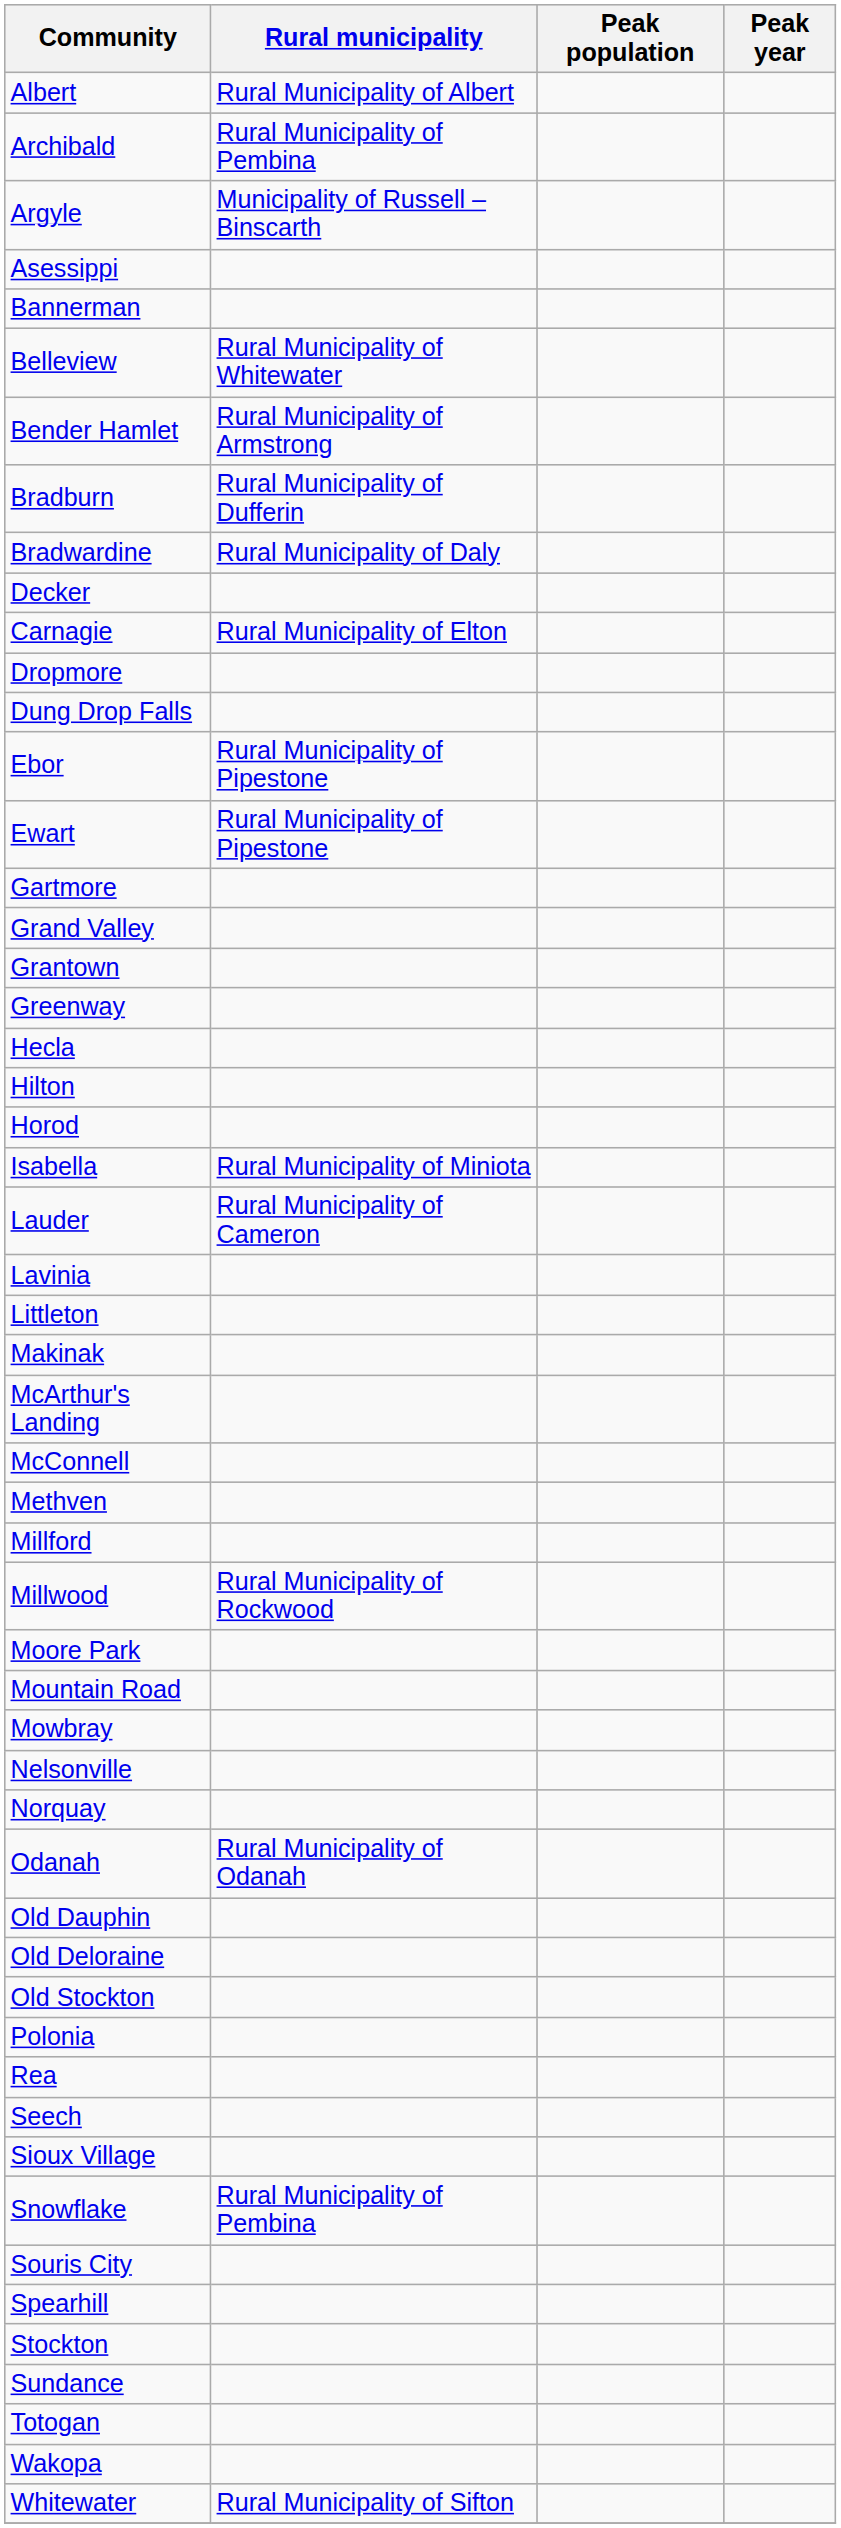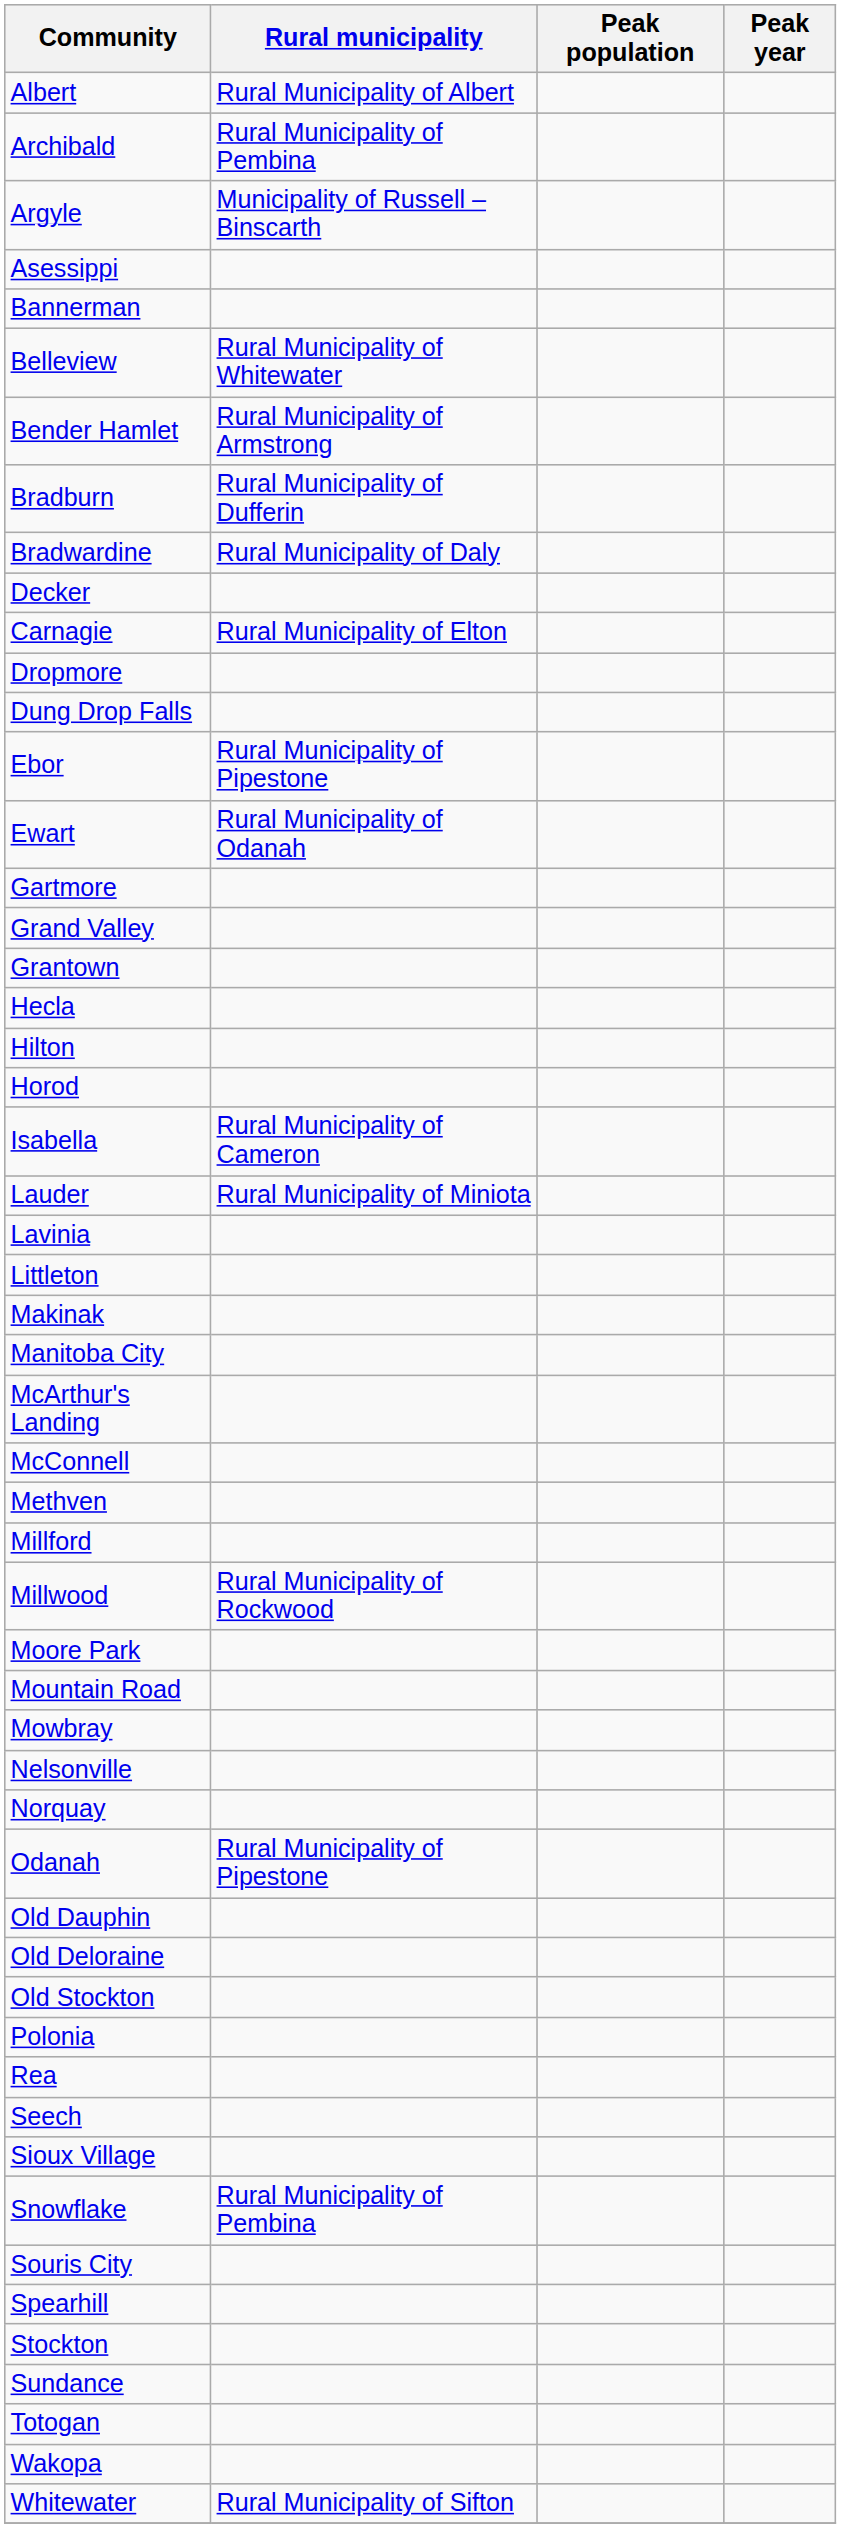 <table class="wikitable sortable" style="width:60%">
 <tr>
 <th width="*">Community</th>
 <th width="*"><a href='#'>Rural municipality</a></th>
 <th width="*">Peak population</th>
 <th width="*">Peak year</th>
 </tr>
 <tr ->
 <td><a href='#'>Albert</a></td>
 <td><a href='#'>Rural Municipality of Albert</a></td>
 <td></td>
 <td> </td>
 </tr>
 <tr ->
 <td><a href='#'>Archibald</a></td>
 <td><a href='#'>Rural Municipality of Pembina</a></td>
 <td></td>
 <td> </td>
 </tr>
 <tr ->
 <td><a href='#'>Argyle</a></td>
 <td><a href='#'>Municipality of Russell – Binscarth</a></td>
 <td></td>
 <td> </td>
 </tr>
 <tr ->
 <td><a href='#'>Asessippi</a></td>
 <td><a href='#'></a></td>
 <td></td>
 <td> </td>
 </tr>
 <tr ->
 <td><a href='#'>Bannerman</a></td>
 <td><a href='#'></a></td>
 <td></td>
 <td> </td>
 </tr>
 <tr ->
 <td><a href='#'>Belleview</a></td>
 <td><a href='#'>Rural Municipality of Whitewater</a></td>
 <td></td>
 <td> </td>
 </tr>
 <tr ->
 <td><a href='#'>Bender Hamlet</a></td>
 <td><a href='#'>Rural Municipality of Armstrong</a></td>
 <td></td>
 <td> </td>
 </tr>
 <tr ->
 <td><a href='#'>Bradburn</a></td>
 <td><a href='#'>Rural Municipality of Dufferin</a></td>
 <td></td>
 <td> </td>
 </tr>
 <tr ->
 <td><a href='#'>Bradwardine</a></td>
 <td><a href='#'>Rural Municipality of Daly</a></td>
 <td></td>
 <td> </td>
 </tr>
 <tr ->
 <td><a href='#'>Decker</a></td>
 <td><a href='#'></a></td>
 <td></td>
 <td> </td>
 </tr>
 <tr ->
 <td><a href='#'>Carnagie</a></td>
 <td><a href='#'>Rural Municipality of Elton</a></td>
 <td></td>
 <td> </td>
 </tr>
 <tr ->
 <td><a href='#'>Dropmore</a></td>
 <td><a href='#'></a></td>
 <td></td>
 <td> </td>
 </tr>
 <tr ->
 <td><a href='#'>Dung Drop Falls</a></td>
 <td><a href='#'></a></td>
 <td></td>
 <td> </td>
 </tr>
 <tr ->
 <td><a href='#'>Ebor</a></td>
 <td><a href='#'>Rural Municipality of Pipestone</a></td>
 <td></td>
 <td> </td>
 </tr>
 <tr ->
 <td><a href='#'>Ewart</a></td>
-<td><a href='#'>Rural Municipality of Pipestone</a></td>
+<td><a href='#'>Rural Municipality of Odanah</a></td>
 <td></td>
 <td> </td>
 </tr>
 <tr ->
 <td><a href='#'>Gartmore</a></td>
 <td><a href='#'></a></td>
 <td></td>
 <td> </td>
 </tr>
 <tr ->
 <td><a href='#'>Grand Valley</a></td>
 <td><a href='#'></a></td>
 <td></td>
 <td> </td>
 </tr>
 <tr ->
 <td><a href='#'>Grantown</a></td>
-<td><a href='#'></a></td>
-<td></td>
-<td> </td>
-</tr>
-<tr ->
-<td><a href='#'>Greenway</a></td>
 <td><a href='#'></a></td>
 <td></td>
 <td> </td>
 </tr>
 <tr ->
 <td><a href='#'>Hecla</a></td>
 <td><a href='#'></a></td>
 <td></td>
 <td> </td>
 </tr>
 <tr ->
 <td><a href='#'>Hilton</a></td>
 <td><a href='#'></a></td>
 <td></td>
 <td> </td>
 </tr>
 <tr ->
 <td><a href='#'>Horod</a></td>
 <td><a href='#'></a></td>
 <td></td>
 <td> </td>
 </tr>
 <tr ->
 <td><a href='#'>Isabella</a></td>
-<td><a href='#'>Rural Municipality of Miniota</a></td>
+<td><a href='#'>Rural Municipality of Cameron</a></td>
 <td></td>
 <td> </td>
 </tr>
 <tr ->
 <td><a href='#'>Lauder</a></td>
-<td><a href='#'>Rural Municipality of Cameron</a></td>
+<td><a href='#'>Rural Municipality of Miniota</a></td>
 <td></td>
 <td> </td>
 </tr>
 <tr ->
 <td><a href='#'>Lavinia</a></td>
 <td><a href='#'></a></td>
 <td></td>
 <td> </td>
 </tr>
 <tr ->
 <td><a href='#'>Littleton</a></td>
 <td><a href='#'></a></td>
 <td></td>
 <td> </td>
 </tr>
 <tr ->
 <td><a href='#'>Makinak</a></td>
+<td><a href='#'></a></td>
+<td></td>
+<td> </td>
+</tr>
+<tr ->
+<td><a href='#'>Manitoba City</a></td>
 <td><a href='#'></a></td>
 <td></td>
 <td> </td>
 </tr>
 <tr ->
 <td><a href='#'>McArthur's Landing</a></td>
 <td><a href='#'></a></td>
 <td></td>
 <td> </td>
 </tr>
 <tr ->
 <td><a href='#'>McConnell</a></td>
 <td><a href='#'></a></td>
 <td></td>
 <td> </td>
 </tr>
 <tr ->
 <td><a href='#'>Methven</a></td>
 <td><a href='#'></a></td>
 <td></td>
 <td> </td>
 </tr>
 <tr ->
 <td><a href='#'>Millford</a></td>
 <td><a href='#'></a></td>
 <td></td>
 <td> </td>
 </tr>
 <tr ->
 <td><a href='#'>Millwood</a></td>
 <td><a href='#'>Rural Municipality of Rockwood</a></td>
 <td></td>
 <td> </td>
 </tr>
 <tr ->
 <td><a href='#'>Moore Park</a></td>
 <td><a href='#'></a></td>
 <td></td>
 <td> </td>
 </tr>
 <tr ->
 <td><a href='#'>Mountain Road</a></td>
 <td><a href='#'></a></td>
 <td></td>
 <td> </td>
 </tr>
 <tr ->
 <td><a href='#'>Mowbray</a></td>
 <td><a href='#'></a></td>
 <td></td>
 <td> </td>
 </tr>
 <tr ->
 <td><a href='#'>Nelsonville</a></td>
 <td><a href='#'></a></td>
 <td></td>
 <td> </td>
 </tr>
 <tr ->
 <td><a href='#'>Norquay</a></td>
 <td><a href='#'></a></td>
 <td></td>
 <td> </td>
 </tr>
 <tr ->
 <td><a href='#'>Odanah</a></td>
-<td><a href='#'>Rural Municipality of Odanah</a></td>
+<td><a href='#'>Rural Municipality of Pipestone</a></td>
 <td></td>
 <td> </td>
 </tr>
 <tr ->
 <td><a href='#'>Old Dauphin</a></td>
 <td><a href='#'></a></td>
 <td></td>
 <td> </td>
 </tr>
 <tr ->
 <td><a href='#'>Old Deloraine</a></td>
 <td><a href='#'></a></td>
 <td></td>
 <td> </td>
 </tr>
 <tr ->
 <td><a href='#'>Old Stockton</a></td>
 <td><a href='#'></a></td>
 <td></td>
 <td> </td>
 </tr>
 <tr ->
 <td><a href='#'>Polonia</a></td>
 <td><a href='#'></a></td>
 <td></td>
 <td> </td>
 </tr>
 <tr ->
 <td><a href='#'>Rea</a></td>
 <td><a href='#'></a></td>
 <td></td>
 <td> </td>
 </tr>
 <tr ->
 <td><a href='#'>Seech</a></td>
 <td><a href='#'></a></td>
 <td></td>
 <td> </td>
 </tr>
 <tr ->
 <td><a href='#'>Sioux Village</a></td>
 <td><a href='#'></a></td>
 <td></td>
 <td> </td>
 </tr>
 <tr ->
 <td><a href='#'>Snowflake</a></td>
 <td><a href='#'>Rural Municipality of Pembina</a></td>
 <td></td>
 <td> </td>
 </tr>
 <tr ->
 <td><a href='#'>Souris City</a></td>
 <td><a href='#'></a></td>
 <td></td>
 <td> </td>
 </tr>
 <tr ->
 <td><a href='#'>Spearhill</a></td>
 <td><a href='#'></a></td>
 <td></td>
 <td> </td>
 </tr>
 <tr ->
 <td><a href='#'>Stockton</a></td>
 <td><a href='#'></a></td>
 <td></td>
 <td> </td>
 </tr>
 <tr ->
 <td><a href='#'>Sundance</a></td>
 <td><a href='#'></a></td>
 <td></td>
 <td> </td>
 </tr>
 <tr ->
 <td><a href='#'>Totogan</a></td>
 <td><a href='#'></a></td>
 <td></td>
 <td> </td>
 </tr>
 <tr ->
 <td><a href='#'>Wakopa</a></td>
 <td><a href='#'></a></td>
 <td></td>
 <td> </td>
 </tr>
 <tr ->
 <td><a href='#'>Whitewater</a></td>
 <td><a href='#'>Rural Municipality of Sifton</a></td>
 <td></td>
 <td> </td>
 </tr>
 <tr ->
 </tr>
 </table>
